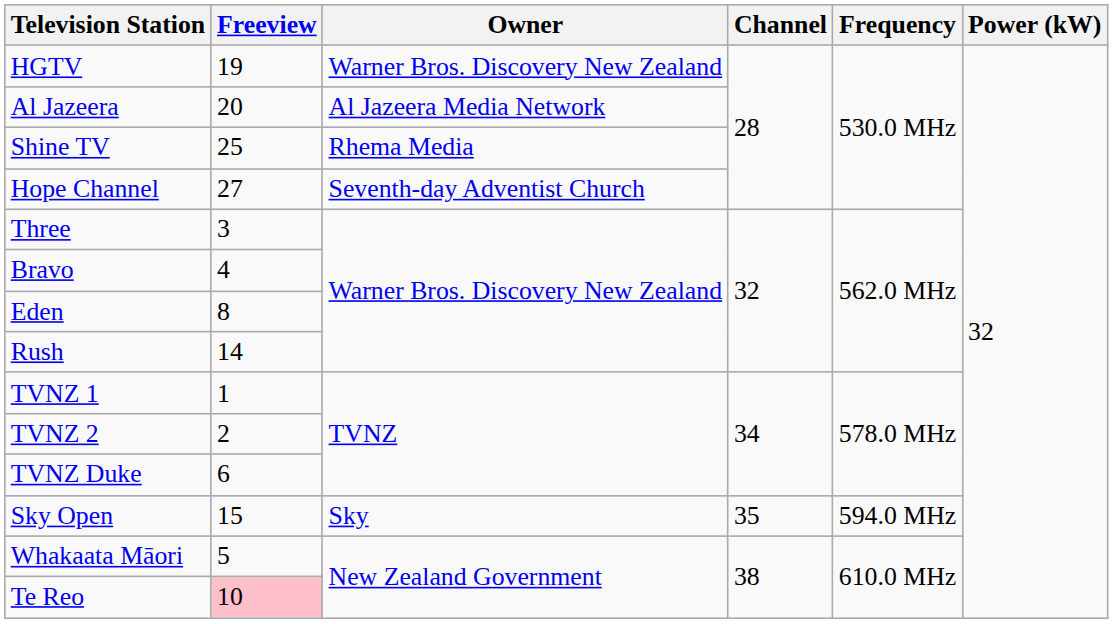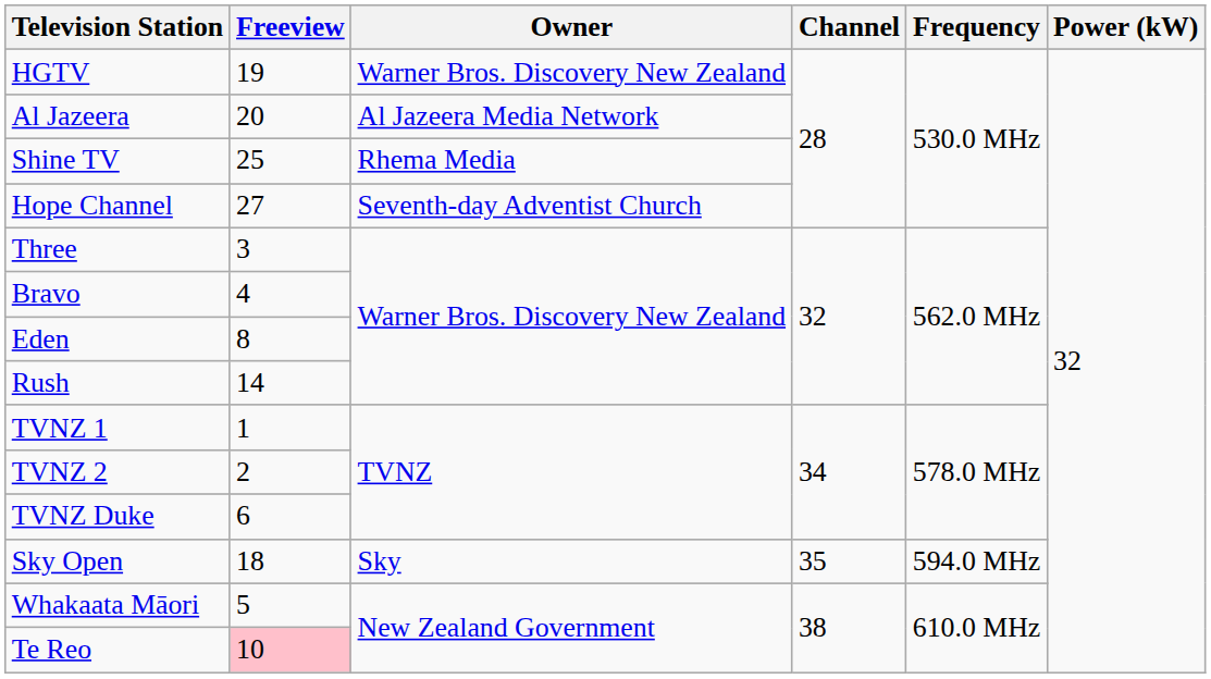 <table class="wikitable">
 <tr>
 <th>Television Station</th>
 <th><a href='#'>Freeview</a></th>
 <th>Owner</th>
 <th>Channel</th>
 <th>Frequency</th>
 <th>Power (kW)</th>
 </tr>
 <tr>
 <td><a href='#'>HGTV</a></td>
 <td>19</td>
 <td><a href='#'>Warner Bros. Discovery New Zealand</a></td>
 <td rowspan=4>28</td>
 <td rowspan="4">530.0 MHz</td>
 <td rowspan="14">32</td>
 </tr>
 <tr>
 <td><a href='#'>Al Jazeera</a></td>
 <td>20</td>
 <td><a href='#'>Al Jazeera Media Network</a></td>
 </tr>
 <tr>
 <td><a href='#'>Shine TV</a></td>
 <td>25</td>
 <td><a href='#'>Rhema Media</a></td>
 </tr>
 <tr>
 <td><a href='#'>Hope Channel</a></td>
 <td>27</td>
 <td><a href='#'>Seventh-day Adventist Church</a></td>
 </tr>
 <tr>
 <td><a href='#'>Three</a></td>
 <td>3</td>
 <td rowspan=4><a href='#'>Warner Bros. Discovery New Zealand</a></td>
 <td rowspan=4>32</td>
 <td rowspan="4">562.0 MHz</td>
 </tr>
 <tr>
 <td><a href='#'>Bravo</a></td>
 <td>4</td>
 </tr>
 <tr>
 <td><a href='#'>Eden</a></td>
 <td>8</td>
 </tr>
 <tr>
 <td><a href='#'>Rush</a></td>
 <td>14</td>
 </tr>
 <tr>
 <td><a href='#'>TVNZ 1</a></td>
 <td>1</td>
 <td rowspan=3><a href='#'>TVNZ</a></td>
 <td rowspan=3>34</td>
 <td rowspan="3">578.0 MHz</td>
 </tr>
 <tr>
 <td><a href='#'>TVNZ 2</a></td>
 <td>2</td>
 </tr>
 <tr>
 <td><a href='#'>TVNZ Duke</a></td>
 <td>6</td>
 </tr>
 <tr>
 <td><a href='#'>Sky Open</a></td>
-<td>15</td>
+<td>18</td>
 <td><a href='#'>Sky</a></td>
 <td>35</td>
 <td>594.0 MHz</td>
 </tr>
 <tr>
 <td><a href='#'>Whakaata Māori</a></td>
 <td>5</td>
 <td rowspan=2><a href='#'>New Zealand Government</a></td>
 <td rowspan=2>38</td>
 <td rowspan="2">610.0 MHz</td>
 </tr>
 <tr>
 <td><a href='#'>Te Reo</a></td>
 <td style="background: pink;">10</td>
 </tr>
 </table>
